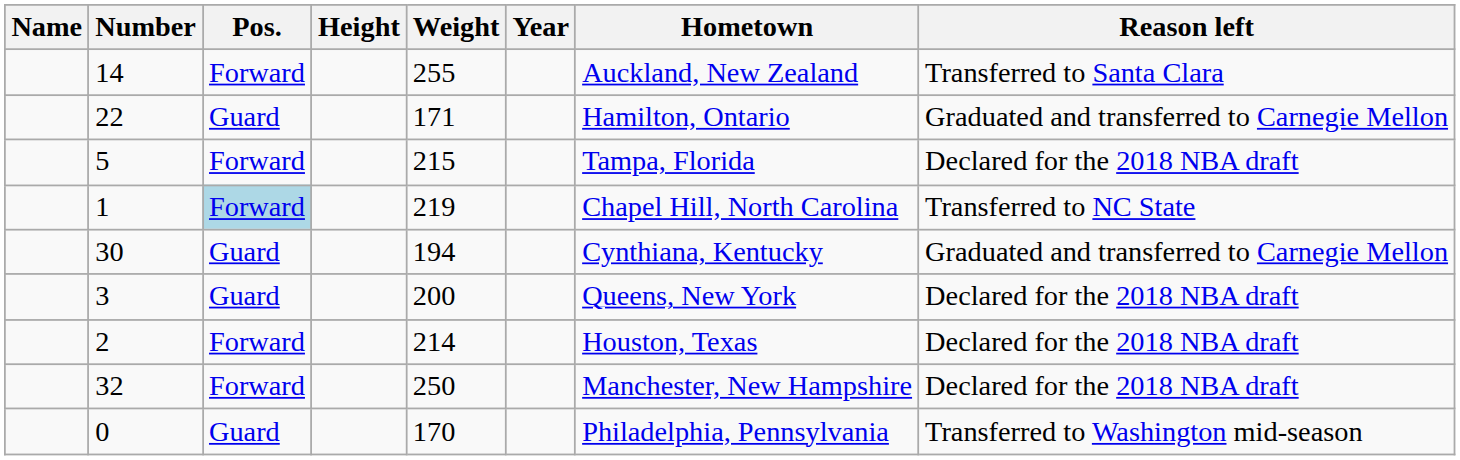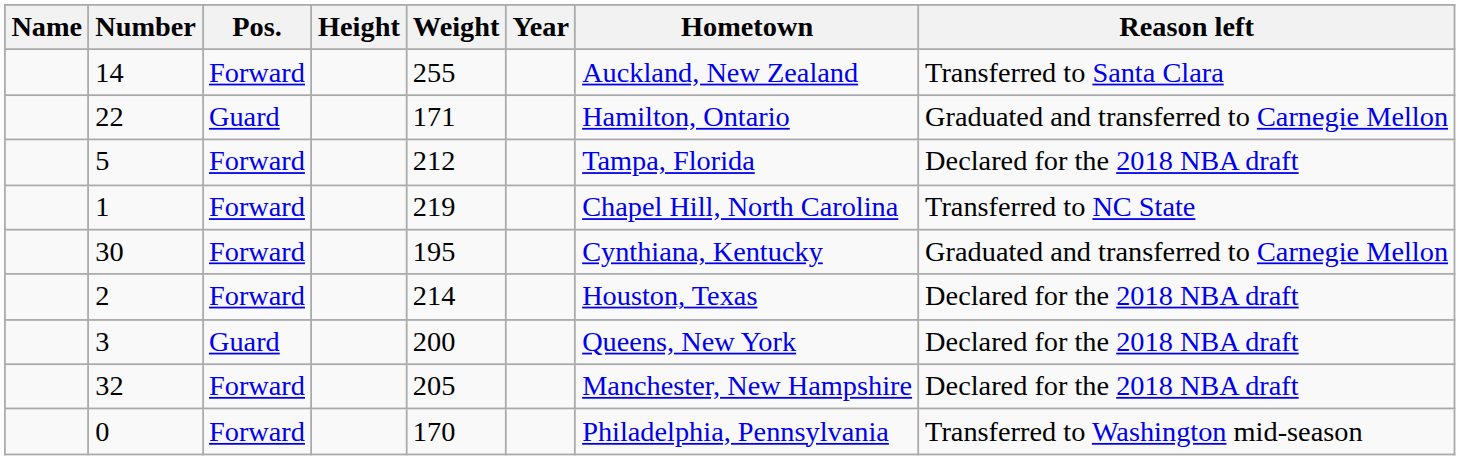 <table class="wikitable sortable" border="1">
 <tr>
 <th>Name</th>
 <th>Number</th>
 <th>Pos.</th>
 <th>Height</th>
 <th>Weight</th>
 <th>Year</th>
 <th>Hometown</th>
 <th class="unsortable">Reason left</th>
 </tr>
 <tr>
 <td></td>
 <td>14</td>
 <td><a href='#'>Forward</a></td>
 <td></td>
 <td>255</td>
 <td></td>
 <td><a href='#'>Auckland, New Zealand</a></td>
 <td>Transferred to <a href='#'>Santa Clara</a></td>
 </tr>
 <tr>
 <td></td>
 <td>22</td>
 <td><a href='#'>Guard</a></td>
 <td></td>
 <td>171</td>
 <td></td>
 <td><a href='#'>Hamilton, Ontario</a></td>
 <td>Graduated and transferred to <a href='#'>Carnegie Mellon</a></td>
 </tr>
 <tr>
 <td></td>
 <td>5</td>
 <td><a href='#'>Forward</a></td>
 <td></td>
-<td>215</td>
+<td>212</td>
 <td></td>
 <td><a href='#'>Tampa, Florida</a></td>
 <td>Declared for the <a href='#'>2018 NBA draft</a></td>
 </tr>
 <tr>
 <td></td>
 <td>1</td>
-<td style="background: lightblue;"><a href='#'>Forward</a></td>
+<td><a href='#'>Forward</a></td>
 <td></td>
 <td>219</td>
 <td></td>
 <td><a href='#'>Chapel Hill, North Carolina</a></td>
 <td>Transferred to <a href='#'>NC State</a></td>
 </tr>
 <tr>
 <td></td>
 <td>30</td>
-<td><a href='#'>Guard</a></td>
+<td><a href='#'>Forward</a></td>
 <td></td>
-<td>194</td>
+<td>195</td>
 <td></td>
 <td><a href='#'>Cynthiana, Kentucky</a></td>
 <td>Graduated and transferred to <a href='#'>Carnegie Mellon</a></td>
+</tr>
+<tr>
+<td></td>
+<td>2</td>
+<td><a href='#'>Forward</a></td>
+<td></td>
+<td>214</td>
+<td></td>
+<td><a href='#'>Houston, Texas</a></td>
+<td>Declared for the <a href='#'>2018 NBA draft</a></td>
 </tr>
 <tr>
 <td></td>
 <td>3</td>
 <td><a href='#'>Guard</a></td>
 <td></td>
 <td>200</td>
 <td></td>
 <td><a href='#'>Queens, New York</a></td>
 <td>Declared for the <a href='#'>2018 NBA draft</a></td>
 </tr>
 <tr>
 <td></td>
-<td>2</td>
-<td><a href='#'>Forward</a></td>
-<td></td>
-<td>214</td>
-<td></td>
-<td><a href='#'>Houston, Texas</a></td>
-<td>Declared for the <a href='#'>2018 NBA draft</a></td>
-</tr>
-<tr>
-<td></td>
 <td>32</td>
 <td><a href='#'>Forward</a></td>
 <td></td>
-<td>250</td>
+<td>205</td>
 <td></td>
 <td><a href='#'>Manchester, New Hampshire</a></td>
 <td>Declared for the <a href='#'>2018 NBA draft</a></td>
 </tr>
 <tr>
 <td></td>
 <td>0</td>
-<td><a href='#'>Guard</a></td>
+<td><a href='#'>Forward</a></td>
 <td></td>
 <td>170</td>
 <td></td>
 <td><a href='#'>Philadelphia, Pennsylvania</a></td>
 <td>Transferred to <a href='#'>Washington</a> mid-season</td>
 </tr>
 </table>
